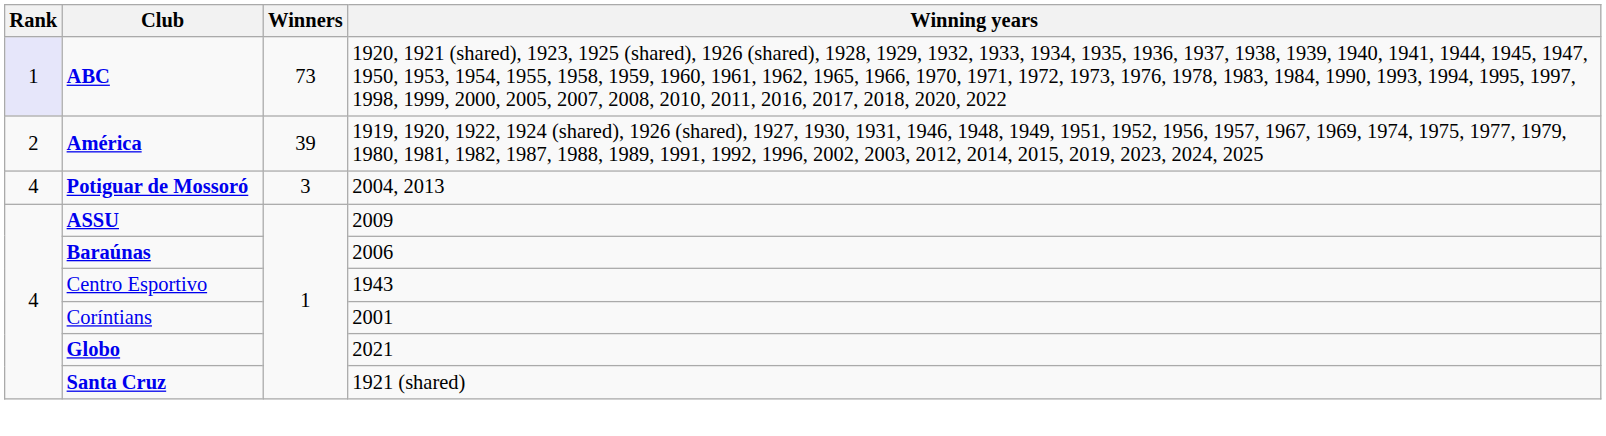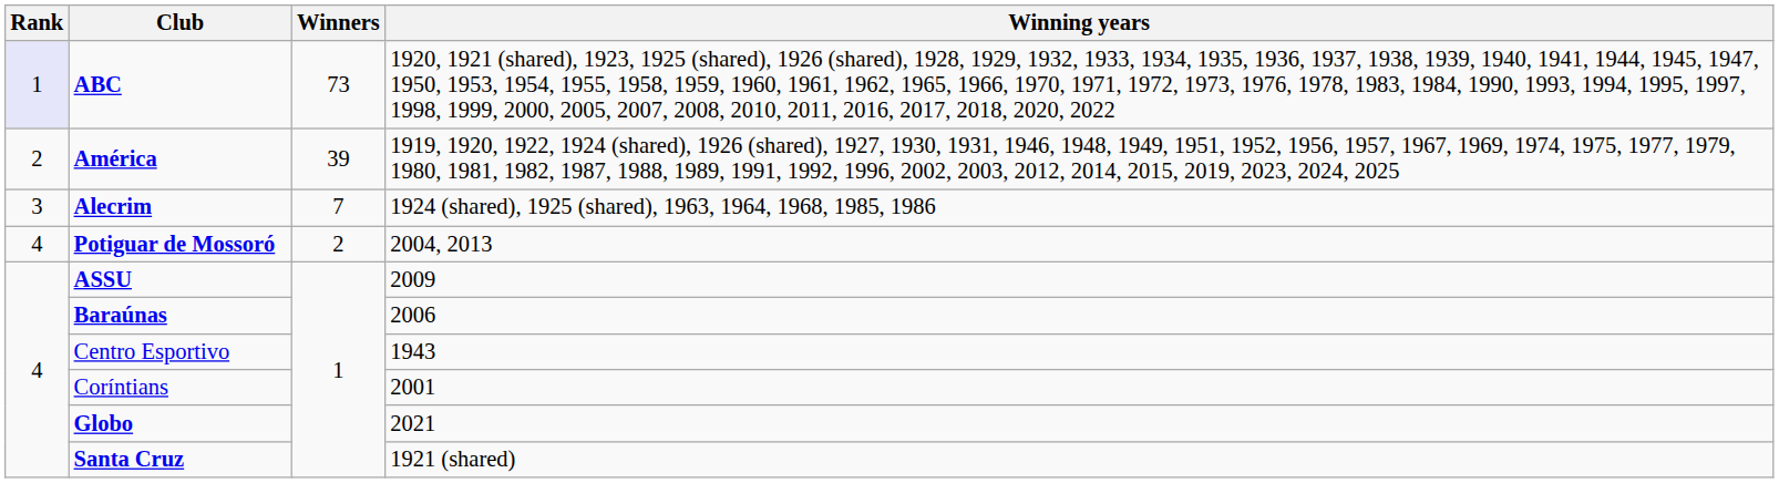 <table class="wikitable sortable">
 <tr>
 <th>Rank</th>
 <th style="width:150px">Club</th>
 <th>Winners</th>
 <th>Winning years</th>
 </tr>
 <tr>
 <td align=center style="background: lavender;">1</td>
 <td><strong><a href='#'>ABC</a></strong></td>
 <td align=center>73</td>
 <td>1920, 1921 (shared), 1923, 1925 (shared), 1926 (shared), 1928, 1929, 1932, 1933, 1934, 1935, 1936, 1937, 1938, 1939, 1940, 1941, 1944, 1945, 1947, 1950, 1953, 1954, 1955, 1958, 1959, 1960, 1961, 1962, 1965, 1966, 1970, 1971, 1972, 1973, 1976, 1978, 1983, 1984, 1990, 1993, 1994, 1995, 1997, 1998, 1999, 2000, 2005, 2007, 2008, 2010, 2011, 2016, 2017, 2018, 2020, 2022</td>
 </tr>
 <tr>
 <td align=center>2</td>
 <td><strong><a href='#'>América</a></strong></td>
 <td align=center>39</td>
 <td>1919, 1920, 1922, 1924 (shared), 1926 (shared), 1927, 1930, 1931, 1946, 1948, 1949, 1951, 1952, 1956, 1957, 1967, 1969, 1974, 1975, 1977, 1979, 1980, 1981, 1982, 1987, 1988, 1989, 1991, 1992, 1996, 2002, 2003, 2012, 2014, 2015, 2019, 2023, 2024, 2025</td>
 </tr>
 <tr>
+<td align=center>3</td>
+<td><strong><a href='#'>Alecrim</a></strong></td>
+<td align=center>7</td>
+<td>1924 (shared), 1925 (shared), 1963, 1964, 1968, 1985, 1986</td>
+</tr>
+<tr>
 <td align=center>4</td>
 <td><strong><a href='#'>Potiguar de Mossoró</a></strong></td>
-<td align=center>3</td>
+<td align=center>2</td>
 <td>2004, 2013</td>
 </tr>
 <tr>
 <td rowspan=6 align=center>4</td>
 <td><strong><a href='#'>ASSU</a></strong></td>
 <td rowspan=6 align=center>1</td>
 <td>2009</td>
 </tr>
 <tr>
 <td><strong><a href='#'>Baraúnas</a></strong></td>
 <td>2006</td>
 </tr>
 <tr>
 <td><a href='#'>Centro Esportivo</a></td>
 <td>1943</td>
 </tr>
 <tr>
 <td><a href='#'>Coríntians</a></td>
 <td>2001</td>
 </tr>
 <tr>
 <td><strong><a href='#'>Globo</a></strong></td>
 <td>2021</td>
 </tr>
 <tr>
 <td><strong><a href='#'>Santa Cruz</a></strong></td>
 <td>1921 (shared)</td>
 </tr>
 </table>
